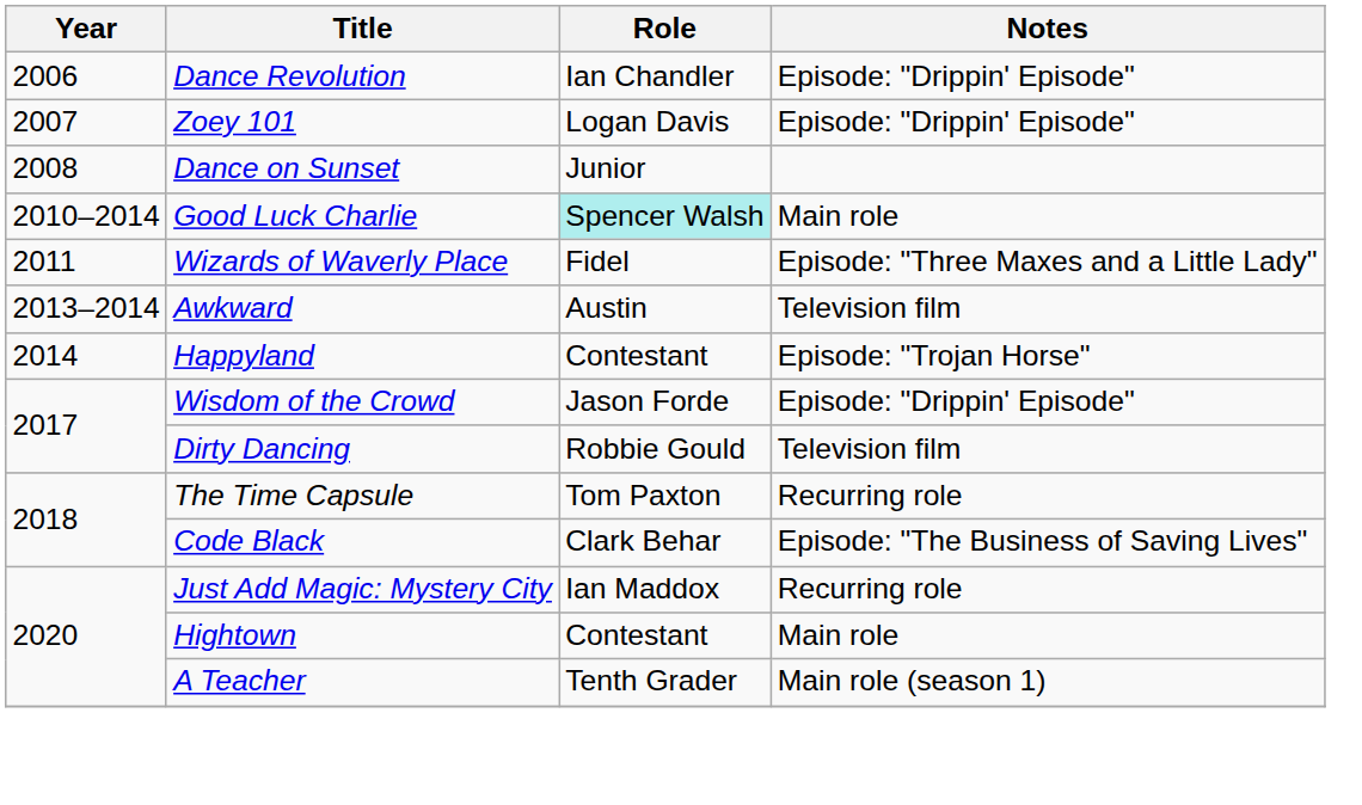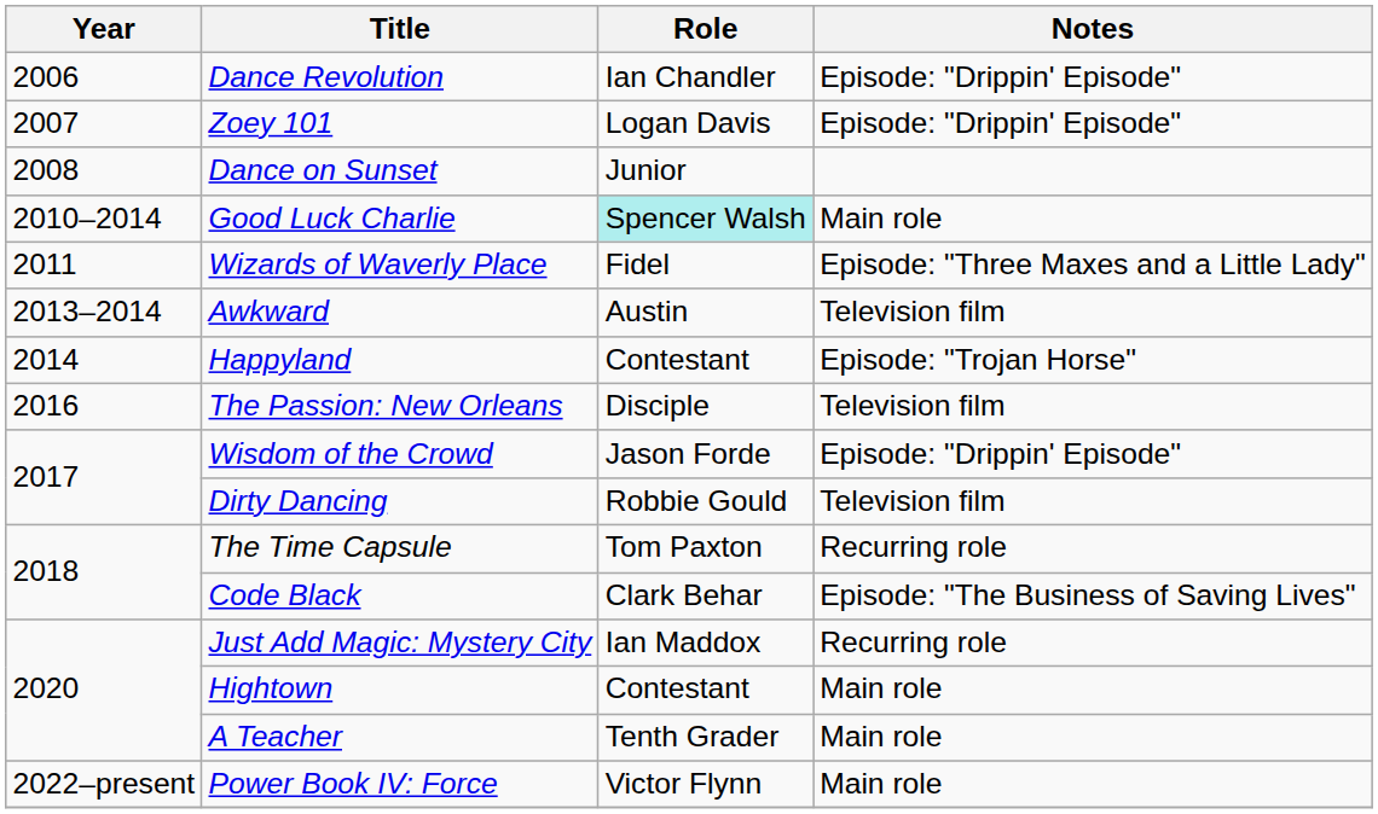 <table class="wikitable sortable">
 <tr>
 <th>Year</th>
 <th>Title</th>
 <th>Role</th>
 <th class="unsortable">Notes</th>
 </tr>
 <tr>
 <td>2006</td>
 <td><em><a href='#'>Dance Revolution</a></em></td>
 <td>Ian Chandler</td>
 <td>Episode: "Drippin' Episode"</td>
 </tr>
 <tr>
 <td>2007</td>
 <td><em><a href='#'>Zoey 101</a></em></td>
 <td>Logan Davis</td>
 <td>Episode: "Drippin' Episode"</td>
 </tr>
 <tr>
 <td>2008</td>
 <td><em><a href='#'>Dance on Sunset</a></em></td>
 <td>Junior</td>
 <td></td>
 </tr>
 <tr>
 <td>2010–2014</td>
 <td><em><a href='#'>Good Luck Charlie</a></em></td>
 <td style="background: paleturquoise;">Spencer Walsh</td>
 <td>Main role</td>
 </tr>
 <tr>
 <td>2011</td>
 <td><em><a href='#'>Wizards of Waverly Place</a></em></td>
 <td>Fidel</td>
 <td>Episode: "Three Maxes and a Little Lady"</td>
 </tr>
 <tr>
 <td>2013–2014</td>
 <td><em><a href='#'>Awkward</a></em></td>
 <td>Austin</td>
 <td>Television film</td>
 </tr>
 <tr>
 <td>2014</td>
 <td><em><a href='#'>Happyland</a></em></td>
 <td>Contestant</td>
 <td>Episode: "Trojan Horse"</td>
 </tr>
 <tr>
+<td>2016</td>
+<td><em><a href='#'>The Passion: New Orleans</a></em></td>
+<td>Disciple</td>
+<td>Television film</td>
+</tr>
+<tr>
 <td rowspan=2>2017</td>
 <td><em><a href='#'>Wisdom of the Crowd</a></em></td>
 <td>Jason Forde</td>
 <td>Episode: "Drippin' Episode"</td>
 </tr>
 <tr>
 <td><em><a href='#'>Dirty Dancing</a></em></td>
 <td>Robbie Gould</td>
 <td>Television film</td>
 </tr>
 <tr>
 <td rowspan=2>2018</td>
 <td><em>The Time Capsule</em></td>
 <td>Tom Paxton</td>
 <td>Recurring role</td>
 </tr>
 <tr>
 <td><em><a href='#'>Code Black</a></em></td>
 <td>Clark Behar</td>
 <td>Episode: "The Business of Saving Lives"</td>
 </tr>
 <tr>
 <td rowspan=3>2020</td>
 <td><em><a href='#'>Just Add Magic: Mystery City</a></em></td>
 <td>Ian Maddox</td>
 <td>Recurring role</td>
 </tr>
 <tr>
 <td><em><a href='#'>Hightown</a></em></td>
 <td>Contestant</td>
 <td>Main role</td>
 </tr>
 <tr>
 <td><em><a href='#'>A Teacher</a></em></td>
 <td>Tenth Grader</td>
-<td>Main role (season 1)</td>
+<td>Main role</td>
+</tr>
+<tr>
+<td>2022–present</td>
+<td><em><a href='#'>Power Book IV: Force</a></em></td>
+<td>Victor Flynn</td>
+<td>Main role</td>
 </tr>
 <tr>
 </tr>
 </table>
